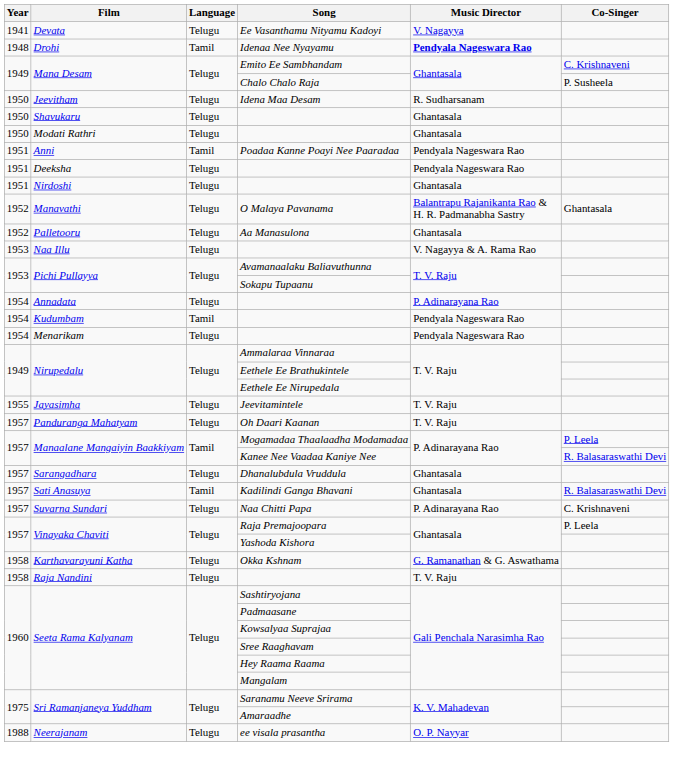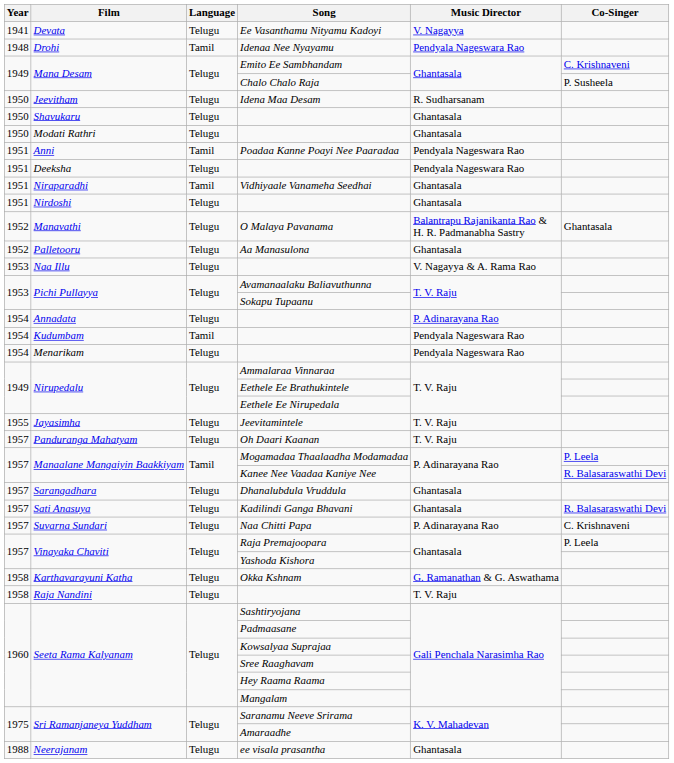 <table class="wikitable">
 <tr>
 <th>Year</th>
 <th>Film</th>
 <th>Language</th>
 <th>Song</th>
 <th>Music Director</th>
 <th>Co-Singer</th>
 </tr>
 <tr>
 <td>1941</td>
 <td><em><a href='#'>Devata</a></em></td>
 <td>Telugu</td>
 <td><em>Ee Vasanthamu Nityamu Kadoyi</em></td>
 <td><a href='#'>V. Nagayya</a></td>
 <td></td>
 </tr>
 <tr>
 <td>1948</td>
 <td><em><a href='#'>Drohi</a></em></td>
 <td>Tamil</td>
 <td><em>Idenaa Nee Nyayamu</em></td>
-<td><strong><a href='#'>Pendyala Nageswara Rao</a></strong></td>
+<td><a href='#'>Pendyala Nageswara Rao</a></td>
 <td></td>
 </tr>
 <tr>
 <td rowspan=2>1949</td>
 <td rowspan=2><em><a href='#'>Mana Desam</a></em></td>
 <td rowspan=2>Telugu</td>
 <td><em>Emito Ee Sambhandam</em></td>
 <td rowspan=2><a href='#'>Ghantasala</a></td>
 <td><a href='#'>C. Krishnaveni</a></td>
 </tr>
 <tr>
 <td><em>Chalo Chalo Raja</em></td>
 <td>P. Susheela</td>
 </tr>
 <tr>
 <td>1950</td>
 <td><em><a href='#'>Jeevitham</a></em></td>
 <td>Telugu</td>
 <td><em>Idena Maa Desam</em></td>
 <td>R. Sudharsanam</td>
 <td></td>
 </tr>
 <tr>
 <td>1950</td>
 <td><em><a href='#'>Shavukaru</a></em></td>
 <td>Telugu</td>
 <td><em> </em></td>
 <td>Ghantasala</td>
 <td></td>
 </tr>
 <tr>
 <td>1950</td>
 <td><em>Modati Rathri</em></td>
 <td>Telugu</td>
 <td><em> </em></td>
 <td>Ghantasala</td>
 <td></td>
 </tr>
 <tr>
 <td>1951</td>
 <td><em><a href='#'>Anni</a></em></td>
 <td>Tamil</td>
 <td><em>Poadaa Kanne Poayi Nee Paaradaa</em></td>
 <td>Pendyala Nageswara Rao</td>
 <td></td>
 </tr>
 <tr>
 <td>1951</td>
 <td><em>Deeksha</em></td>
 <td>Telugu</td>
 <td><em> </em></td>
 <td>Pendyala Nageswara Rao</td>
+<td></td>
+</tr>
+<tr>
+<td>1951</td>
+<td><em><a href='#'>Niraparadhi</a></em></td>
+<td>Tamil</td>
+<td><em>Vidhiyaale Vanameha Seedhai</em></td>
+<td>Ghantasala</td>
 <td></td>
 </tr>
 <tr>
 <td>1951</td>
 <td><em><a href='#'>Nirdoshi</a></em></td>
 <td>Telugu</td>
 <td><em> </em></td>
 <td>Ghantasala</td>
 <td></td>
 </tr>
 <tr>
 <td>1952</td>
 <td><em><a href='#'>Manavathi</a></em></td>
 <td>Telugu</td>
 <td><em>O Malaya Pavanama</em></td>
 <td><a href='#'>Balantrapu Rajanikanta Rao</a> &<br>H. R. Padmanabha Sastry</td>
 <td>Ghantasala</td>
 </tr>
 <tr>
 <td>1952</td>
 <td><em><a href='#'>Palletooru</a></em></td>
 <td>Telugu</td>
 <td><em>Aa Manasulona</em></td>
 <td>Ghantasala</td>
 <td></td>
 </tr>
 <tr>
 <td>1953</td>
 <td><em><a href='#'>Naa Illu</a></em></td>
 <td>Telugu</td>
 <td><em> </em></td>
 <td>V. Nagayya & A. Rama Rao</td>
 <td></td>
 </tr>
 <tr>
 <td rowspan=2>1953</td>
 <td rowspan=2><em><a href='#'>Pichi Pullayya</a></em></td>
 <td rowspan=2>Telugu</td>
 <td><em>Avamanaalaku Baliavuthunna</em></td>
 <td rowspan=2><a href='#'>T. V. Raju</a></td>
 <td></td>
 </tr>
 <tr>
 <td><em>Sokapu Tupaanu</em></td>
 <td></td>
 </tr>
 <tr>
 <td>1954</td>
 <td><em><a href='#'>Annadata</a></em></td>
 <td>Telugu</td>
 <td><em> </em></td>
 <td><a href='#'>P. Adinarayana Rao</a></td>
 <td></td>
 </tr>
 <tr>
 <td>1954</td>
 <td><em><a href='#'>Kudumbam</a></em></td>
 <td>Tamil</td>
 <td><em> </em></td>
 <td>Pendyala Nageswara Rao</td>
 <td></td>
 </tr>
 <tr>
 <td>1954</td>
 <td><em>Menarikam</em></td>
 <td>Telugu</td>
 <td><em> </em></td>
 <td>Pendyala Nageswara Rao</td>
 <td></td>
 </tr>
 <tr>
 <td rowspan=3>1949</td>
 <td rowspan=3><em><a href='#'>Nirupedalu</a></em></td>
 <td rowspan=3>Telugu</td>
 <td><em>Ammalaraa Vinnaraa</em></td>
 <td rowspan=3>T. V. Raju</td>
 <td></td>
 </tr>
 <tr>
 <td><em>Eethele Ee Brathukintele</em></td>
 <td></td>
 </tr>
 <tr>
 <td><em>Eethele Ee Nirupedala</em></td>
 <td></td>
 </tr>
 <tr>
 <td>1955</td>
 <td><em><a href='#'>Jayasimha</a></em></td>
 <td>Telugu</td>
 <td><em>Jeevitamintele</em></td>
 <td>T. V. Raju</td>
 <td></td>
 </tr>
 <tr>
 <td>1957</td>
 <td><em><a href='#'>Panduranga Mahatyam</a></em></td>
 <td>Telugu</td>
 <td><em>Oh Daari Kaanan</em></td>
 <td>T. V. Raju</td>
 <td></td>
 </tr>
 <tr>
 <td rowspan=2>1957</td>
 <td rowspan=2><em><a href='#'>Manaalane Mangaiyin Baakkiyam</a></em></td>
 <td rowspan=2>Tamil</td>
 <td><em>Mogamadaa Thaalaadha Modamadaa</em></td>
 <td rowspan=2>P. Adinarayana Rao</td>
 <td><a href='#'>P. Leela</a></td>
 </tr>
 <tr>
 <td><em>Kanee Nee Vaadaa Kaniye Nee</em></td>
 <td><a href='#'>R. Balasaraswathi Devi</a></td>
 </tr>
 <tr>
 <td>1957</td>
 <td><em><a href='#'>Sarangadhara</a></em></td>
 <td>Telugu</td>
 <td><em>Dhanalubdula Vruddula</em></td>
 <td>Ghantasala</td>
 <td></td>
 </tr>
 <tr>
 <td>1957</td>
 <td><em><a href='#'>Sati Anasuya</a></em></td>
-<td>Tamil</td>
+<td>Telugu</td>
 <td><em>Kadilindi Ganga Bhavani</em></td>
 <td>Ghantasala</td>
 <td><a href='#'>R. Balasaraswathi Devi</a></td>
 </tr>
 <tr>
 <td>1957</td>
 <td><em><a href='#'>Suvarna Sundari</a></em></td>
 <td>Telugu</td>
 <td><em>Naa Chitti Papa</em></td>
 <td>P. Adinarayana Rao</td>
 <td>C. Krishnaveni</td>
 </tr>
 <tr>
 <td rowspan=2>1957</td>
 <td rowspan=2><em><a href='#'>Vinayaka Chaviti</a></em></td>
 <td rowspan=2>Telugu</td>
 <td><em>Raja Premajoopara</em></td>
 <td rowspan=2>Ghantasala</td>
 <td>P. Leela</td>
 </tr>
 <tr>
 <td><em>Yashoda Kishora</em></td>
 <td></td>
 </tr>
 <tr>
 <td>1958</td>
 <td><em><a href='#'>Karthavarayuni Katha</a></em></td>
 <td>Telugu</td>
 <td><em>Okka Kshnam</em></td>
 <td><a href='#'>G. Ramanathan</a> & G. Aswathama</td>
 <td></td>
 </tr>
 <tr>
 <td>1958</td>
 <td><em><a href='#'>Raja Nandini</a></em></td>
 <td>Telugu</td>
 <td><em> </em></td>
 <td>T. V. Raju</td>
 <td></td>
 </tr>
 <tr>
 <td rowspan=6>1960</td>
 <td rowspan=6><em><a href='#'>Seeta Rama Kalyanam</a></em></td>
 <td rowspan=6>Telugu</td>
 <td><em>Sashtiryojana</em></td>
 <td rowspan=6><a href='#'>Gali Penchala Narasimha Rao</a></td>
 <td></td>
 </tr>
 <tr>
 <td><em>Padmaasane</em></td>
 <td></td>
 </tr>
 <tr>
 <td><em>Kowsalyaa Suprajaa	</em></td>
 <td></td>
 </tr>
 <tr>
 <td><em>Sree Raaghavam	</em></td>
 <td></td>
 </tr>
 <tr>
 <td><em>Hey Raama Raama</em></td>
 <td></td>
 </tr>
 <tr>
 <td><em>Mangalam</em></td>
 <td></td>
 </tr>
 <tr>
 <td rowspan=2>1975</td>
 <td rowspan=2><em><a href='#'>Sri Ramanjaneya Yuddham</a></em></td>
 <td rowspan=2>Telugu</td>
 <td><em>Saranamu Neeve Srirama</em></td>
 <td rowspan=2><a href='#'>K. V. Mahadevan</a></td>
 <td></td>
 </tr>
 <tr>
 <td><em>Amaraadhe</em></td>
 <td></td>
 </tr>
 <tr>
 <td>1988</td>
 <td><em><a href='#'>Neerajanam</a></em></td>
 <td>Telugu</td>
 <td><em>ee visala prasantha</em></td>
-<td><a href='#'>O. P. Nayyar</a></td>
+<td>Ghantasala</td>
 <td></td>
 </tr>
 </table>
